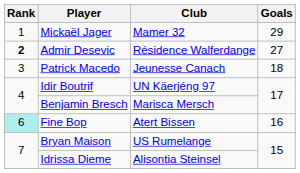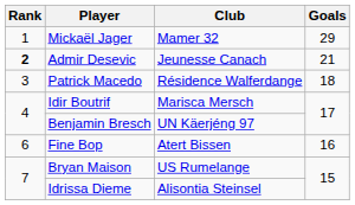 <table class="wikitable" style="text-align:center">
 <tr>
 <th>Rank</th>
 <th>Player</th>
 <th>Club</th>
 <th>Goals</th>
 </tr>
 <tr>
 <td rowspan=1>1</td>
 <td align="left"> <a href='#'>Mickaël Jager</a></td>
 <td align="left"><a href='#'>Mamer 32</a></td>
 <td rowspan=1>29</td>
 </tr>
 <tr>
 <td rowspan=1><strong>2</strong></td>
 <td align="left"> <a href='#'>Admir Desevic</a></td>
-<td align="left"><a href='#'>Résidence Walferdange</a></td>
-<td rowspan=1>27</td>
+<td align="left"><a href='#'>Jeunesse Canach</a></td>
+<td rowspan=1>21</td>
 </tr>
 <tr>
 <td rowspan=1>3</td>
 <td align="left"> <a href='#'>Patrick Macedo</a></td>
-<td align="left"><a href='#'>Jeunesse Canach</a></td>
+<td align="left"><a href='#'>Résidence Walferdange</a></td>
 <td rowspan=1>18</td>
 </tr>
 <tr>
 <td rowspan=2>4</td>
 <td align="left"> <a href='#'>Idir Boutrif</a></td>
-<td align="left"><a href='#'>UN Käerjéng 97</a></td>
+<td align="left"><a href='#'>Marisca Mersch</a></td>
 <td rowspan=2>17</td>
 </tr>
 <tr>
 <td align="left"> <a href='#'>Benjamin Bresch</a></td>
-<td align="left"><a href='#'>Marisca Mersch</a></td>
+<td align="left"><a href='#'>UN Käerjéng 97</a></td>
 </tr>
 <tr>
-<td rowspan=1 style="background: paleturquoise;">6</td>
+<td rowspan=1>6</td>
 <td align="left"> <a href='#'>Fine Bop</a></td>
 <td align="left"><a href='#'>Atert Bissen</a></td>
 <td rowspan=1>16</td>
 </tr>
 <tr>
 <td rowspan=2>7</td>
 <td align="left"> <a href='#'>Bryan Maison</a></td>
 <td align="left"><a href='#'>US Rumelange</a></td>
 <td rowspan=2>15</td>
 </tr>
 <tr>
 <td align="left"> <a href='#'>Idrissa Dieme</a></td>
 <td align="left"><a href='#'>Alisontia Steinsel</a></td>
 </tr>
 </table>
